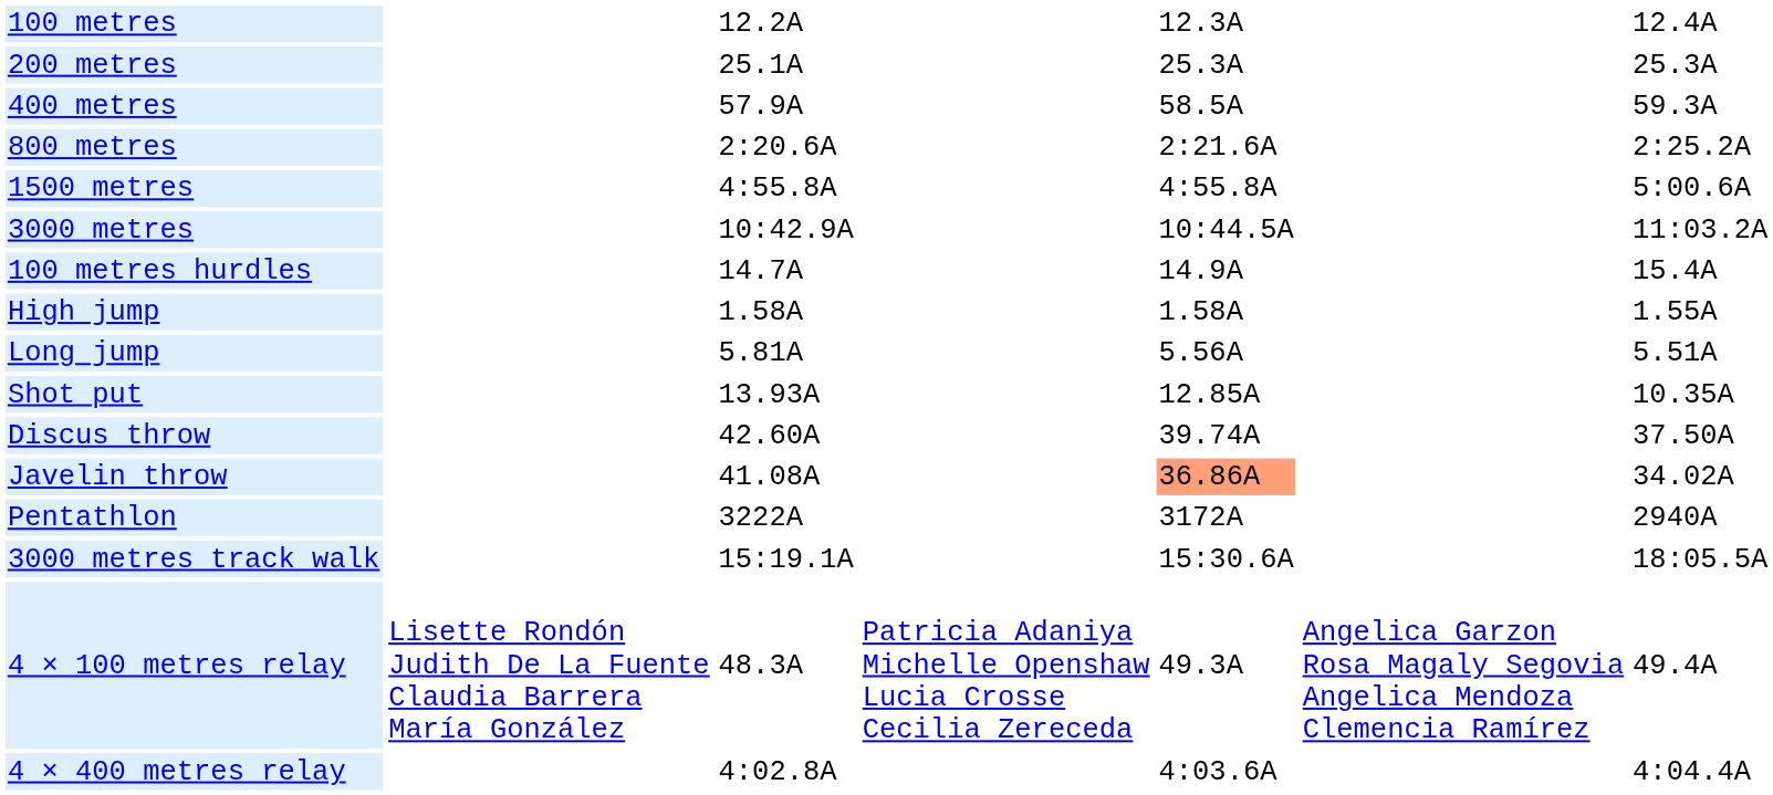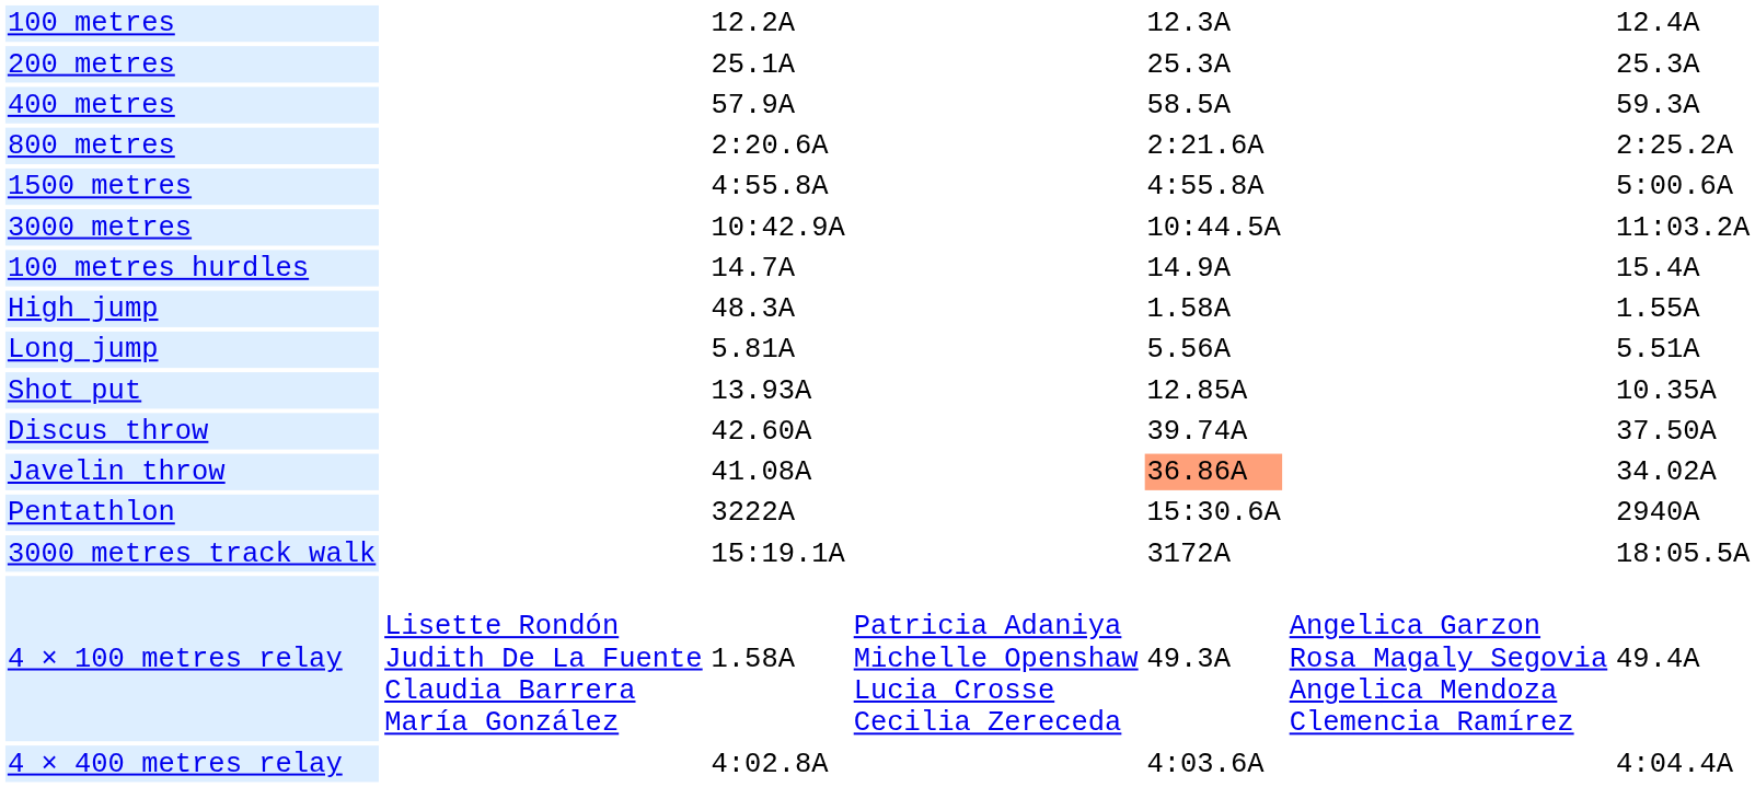 <table>
 <tr>
 <td bgcolor = DDEEFF><a href='#'>100 metres</a></td>
 <td></td>
 <td>12.2A</td>
 <td></td>
 <td>12.3A</td>
 <td></td>
 <td>12.4A</td>
 </tr>
 <tr>
 <td bgcolor = DDEEFF><a href='#'>200 metres</a></td>
 <td></td>
 <td>25.1A</td>
 <td></td>
 <td>25.3A</td>
 <td></td>
 <td>25.3A</td>
 </tr>
 <tr>
 <td bgcolor = DDEEFF><a href='#'>400 metres</a></td>
 <td></td>
 <td>57.9A</td>
 <td></td>
 <td>58.5A</td>
 <td></td>
 <td>59.3A</td>
 </tr>
 <tr>
 <td bgcolor = DDEEFF><a href='#'>800 metres</a></td>
 <td></td>
 <td>2:20.6A</td>
 <td></td>
 <td>2:21.6A</td>
 <td></td>
 <td>2:25.2A</td>
 </tr>
 <tr>
 <td bgcolor = DDEEFF><a href='#'>1500 metres</a></td>
 <td></td>
 <td>4:55.8A</td>
 <td></td>
 <td>4:55.8A</td>
 <td></td>
 <td>5:00.6A</td>
 </tr>
 <tr>
 <td bgcolor = DDEEFF><a href='#'>3000 metres</a></td>
 <td></td>
 <td>10:42.9A</td>
 <td></td>
 <td>10:44.5A</td>
 <td></td>
 <td>11:03.2A</td>
 </tr>
 <tr>
 <td bgcolor = DDEEFF><a href='#'>100 metres hurdles</a></td>
 <td></td>
 <td>14.7A</td>
 <td></td>
 <td>14.9A</td>
 <td></td>
 <td>15.4A</td>
 </tr>
 <tr>
 <td bgcolor = DDEEFF><a href='#'>High jump</a></td>
 <td></td>
-<td>1.58A</td>
+<td>48.3A</td>
 <td></td>
 <td>1.58A</td>
 <td></td>
 <td>1.55A</td>
 </tr>
 <tr>
 <td bgcolor = DDEEFF><a href='#'>Long jump</a></td>
 <td></td>
 <td>5.81A</td>
 <td></td>
 <td>5.56A</td>
 <td></td>
 <td>5.51A</td>
 </tr>
 <tr>
 <td bgcolor = DDEEFF><a href='#'>Shot put</a></td>
 <td></td>
 <td>13.93A</td>
 <td></td>
 <td>12.85A</td>
 <td></td>
 <td>10.35A</td>
 </tr>
 <tr>
 <td bgcolor = DDEEFF><a href='#'>Discus throw</a></td>
 <td></td>
 <td>42.60A</td>
 <td></td>
 <td>39.74A</td>
 <td></td>
 <td>37.50A</td>
 </tr>
 <tr>
 <td bgcolor = DDEEFF><a href='#'>Javelin throw</a></td>
 <td></td>
 <td>41.08A</td>
 <td></td>
 <td style="background: lightsalmon;">36.86A</td>
 <td></td>
 <td>34.02A</td>
 </tr>
 <tr>
 <td bgcolor = DDEEFF><a href='#'>Pentathlon</a></td>
 <td></td>
 <td>3222A</td>
 <td></td>
-<td>3172A</td>
+<td>15:30.6A</td>
 <td></td>
 <td>2940A</td>
 </tr>
 <tr>
 <td bgcolor = DDEEFF><a href='#'>3000 metres track walk</a></td>
 <td></td>
 <td>15:19.1A</td>
 <td></td>
-<td>15:30.6A</td>
+<td>3172A</td>
 <td></td>
 <td>18:05.5A</td>
 </tr>
 <tr>
 <td bgcolor = DDEEFF><a href='#'>4 × 100 metres relay</a></td>
 <td> <br> <a href='#'>Lisette Rondón</a> <br> <a href='#'>Judith De La Fuente</a> <br> <a href='#'>Claudia Barrera</a> <br> <a href='#'>María González</a></td>
-<td>48.3A</td>
+<td>1.58A</td>
 <td> <br> <a href='#'>Patricia Adaniya</a> <br> <a href='#'>Michelle Openshaw</a> <br> <a href='#'>Lucia Crosse</a> <br> <a href='#'>Cecilia Zereceda</a></td>
 <td>49.3A</td>
 <td> <br> <a href='#'>Angelica Garzon</a> <br> <a href='#'>Rosa Magaly Segovia</a> <br> <a href='#'>Angelica Mendoza</a> <br> <a href='#'>Clemencia Ramírez</a></td>
 <td>49.4A</td>
 </tr>
 <tr>
 <td bgcolor = DDEEFF><a href='#'>4 × 400 metres relay</a></td>
 <td></td>
 <td>4:02.8A</td>
 <td></td>
 <td>4:03.6A</td>
 <td></td>
 <td>4:04.4A</td>
 </tr>
 </table>
